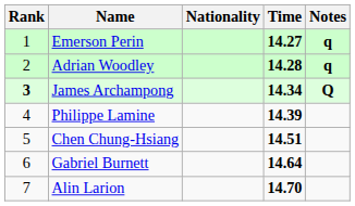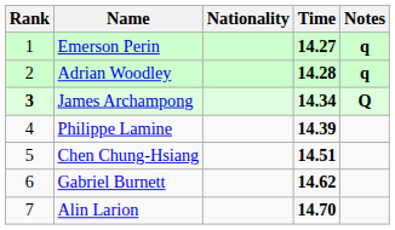 <table class="wikitable sortable" style="text-align:center">
 <tr>
 <th>Rank</th>
 <th>Name</th>
 <th>Nationality</th>
 <th>Time</th>
 <th>Notes</th>
 </tr>
 <tr bgcolor=ccffcc>
 <td>1</td>
 <td align=left><a href='#'>Emerson Perin</a></td>
 <td align=left></td>
 <td><strong>14.27</strong></td>
 <td><strong>q</strong></td>
 </tr>
 <tr bgcolor=ccffcc>
 <td>2</td>
 <td align=left><a href='#'>Adrian Woodley</a></td>
 <td align=left></td>
 <td><strong>14.28</strong></td>
 <td><strong>q</strong></td>
 </tr>
 <tr bgcolor=ddffdd>
 <td><strong>3</strong></td>
 <td align=left><a href='#'>James Archampong</a></td>
 <td align=left></td>
 <td><strong>14.34</strong></td>
 <td><strong>Q</strong></td>
 </tr>
 <tr>
 <td>4</td>
 <td align=left><a href='#'>Philippe Lamine</a></td>
 <td align=left></td>
 <td><strong>14.39</strong></td>
 <td></td>
 </tr>
 <tr>
 <td>5</td>
 <td align=left><a href='#'>Chen Chung-Hsiang</a></td>
 <td align=left></td>
 <td><strong>14.51</strong></td>
 <td></td>
 </tr>
 <tr>
 <td>6</td>
 <td align=left><a href='#'>Gabriel Burnett</a></td>
 <td align=left></td>
-<td><strong>14.64</strong></td>
+<td><strong>14.62</strong></td>
 <td></td>
 </tr>
 <tr>
 <td>7</td>
 <td align=left><a href='#'>Alin Larion</a></td>
 <td align=left></td>
 <td><strong>14.70</strong></td>
 <td></td>
 </tr>
 </table>
